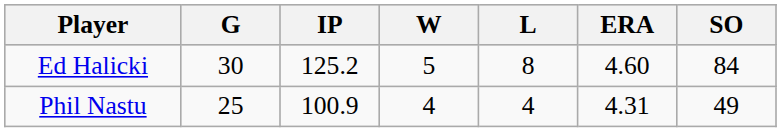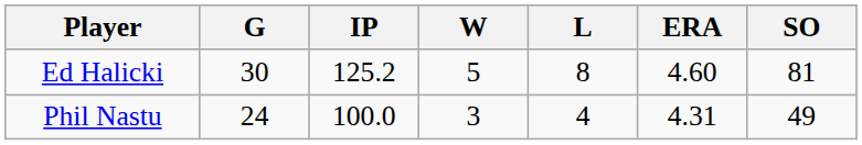 <table class="wikitable sortable">
 <tr>
 <th bgcolor="#DDDDFF" width="16%">Player</th>
 <th bgcolor="#DDDDFF" width="9%">G</th>
 <th bgcolor="#DDDDFF" width="9%">IP</th>
 <th bgcolor="#DDDDFF" width="9%">W</th>
 <th bgcolor="#DDDDFF" width="9%">L</th>
 <th bgcolor="#DDDDFF" width="9%">ERA</th>
 <th bgcolor="#DDDDFF" width="9%">SO</th>
 </tr>
 <tr align="center">
 <td><a href='#'>Ed Halicki</a></td>
 <td>30</td>
 <td>125.2</td>
 <td>5</td>
 <td>8</td>
 <td>4.60</td>
-<td>84</td>
+<td>81</td>
 </tr>
 <tr align=center>
 <td><a href='#'>Phil Nastu</a></td>
-<td>25</td>
-<td>100.9</td>
-<td>4</td>
+<td>24</td>
+<td>100.0</td>
+<td>3</td>
 <td>4</td>
 <td>4.31</td>
 <td>49</td>
 </tr>
 </table>
